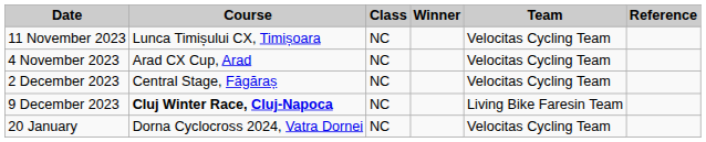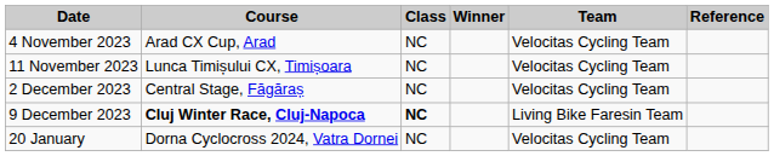 <table class="wikitable sortable alternance ">
 <tr>
 <th scope="col" style="background-color:#CCCCCC;">Date</th>
 <th scope="col" style="background-color:#CCCCCC;">Course</th>
 <th scope="col" style="background-color:#CCCCCC;">Class</th>
 <th scope="col" style="background-color:#CCCCCC;">Winner</th>
 <th scope="col" style="background-color:#CCCCCC;">Team</th>
 <th scope="col" style="background-color:#CCCCCC;">Reference</th>
 </tr>
 <tr>
-<td>11 November 2023</td>
-<td> Lunca Timișului CX, <a href='#'>Timișoara</a></td>
+<td>4 November 2023</td>
+<td> Arad CX Cup, <a href='#'>Arad</a></td>
 <td>NC</td>
 <td></td>
 <td>Velocitas Cycling Team</td>
 <td></td>
 </tr>
 <tr>
-<td>4 November 2023</td>
-<td> Arad CX Cup, <a href='#'>Arad</a></td>
+<td>11 November 2023</td>
+<td> Lunca Timișului CX, <a href='#'>Timișoara</a></td>
 <td>NC</td>
 <td></td>
 <td>Velocitas Cycling Team</td>
 <td></td>
 </tr>
 <tr>
 <td>2 December 2023</td>
 <td> Central Stage, <a href='#'>Făgăraș</a></td>
 <td>NC</td>
 <td></td>
 <td>Velocitas Cycling Team</td>
 <td></td>
 </tr>
 <tr>
 <td>9 December 2023</td>
 <td><strong> Cluj Winter Race, <a href='#'>Cluj-Napoca</a></strong></td>
-<td>NC</td>
+<td><strong>NC</strong></td>
 <td></td>
 <td>Living Bike Faresin Team</td>
 <td></td>
 </tr>
 <tr>
 <td>20 January</td>
 <td> Dorna Cyclocross 2024, <a href='#'>Vatra Dornei</a></td>
 <td>NC</td>
 <td></td>
 <td>Velocitas Cycling Team</td>
 <td></td>
 </tr>
 </table>
